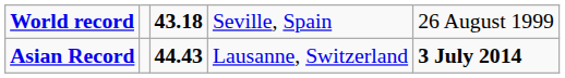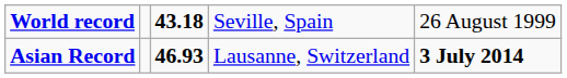 <table class="wikitable">
 <tr>
 <td><strong><a href='#'>World record</a></strong></td>
 <td></td>
 <td><strong>43.18</strong></td>
 <td><a href='#'>Seville</a>, <a href='#'>Spain</a></td>
 <td>26 August 1999</td>
 </tr>
 <tr>
 <td><strong><a href='#'>Asian Record</a></strong></td>
 <td></td>
-<td><strong>44.43</strong></td>
+<td><strong>46.93</strong></td>
 <td><a href='#'>Lausanne</a>, <a href='#'>Switzerland</a></td>
 <td><strong>3 July 2014</strong></td>
 </tr>
 </table>
